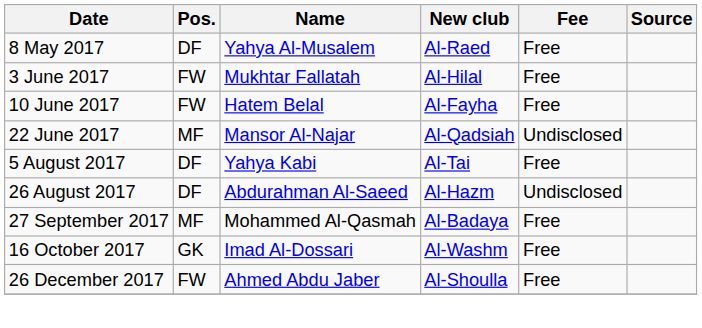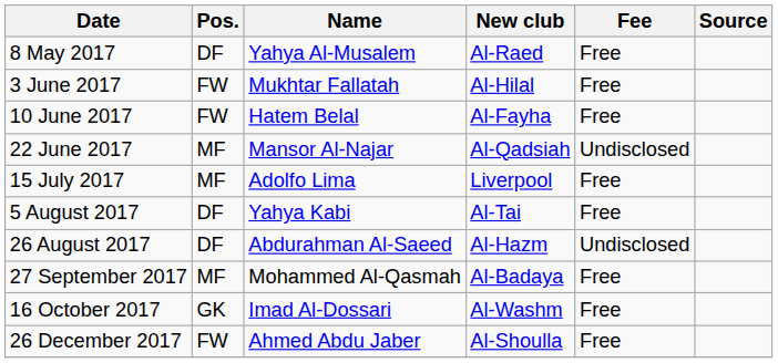 <table class="wikitable" style="text-align:left">
 <tr>
 <th>Date</th>
 <th>Pos.</th>
 <th>Name</th>
 <th>New club</th>
 <th>Fee</th>
 <th>Source</th>
 </tr>
 <tr>
 <td>8 May 2017</td>
 <td>DF</td>
 <td> <a href='#'>Yahya Al-Musalem</a></td>
 <td> <a href='#'>Al-Raed</a></td>
 <td>Free</td>
 <td></td>
 </tr>
 <tr>
 <td>3 June 2017</td>
 <td>FW</td>
 <td> <a href='#'>Mukhtar Fallatah</a></td>
 <td> <a href='#'>Al-Hilal</a></td>
 <td>Free</td>
 <td></td>
 </tr>
 <tr>
 <td>10 June 2017</td>
 <td>FW</td>
 <td> <a href='#'>Hatem Belal</a></td>
 <td> <a href='#'>Al-Fayha</a></td>
 <td>Free</td>
 <td></td>
 </tr>
 <tr>
 <td>22 June 2017</td>
 <td>MF</td>
 <td> <a href='#'>Mansor Al-Najar</a></td>
 <td> <a href='#'>Al-Qadsiah</a></td>
 <td>Undisclosed</td>
+<td></td>
+</tr>
+<tr>
+<td>15 July 2017</td>
+<td>MF</td>
+<td> <a href='#'>Adolfo Lima</a></td>
+<td> <a href='#'>Liverpool</a></td>
+<td>Free</td>
 <td></td>
 </tr>
 <tr>
 <td>5 August 2017</td>
 <td>DF</td>
 <td> <a href='#'>Yahya Kabi</a></td>
 <td> <a href='#'>Al-Tai</a></td>
 <td>Free</td>
 <td></td>
 </tr>
 <tr>
 <td>26 August 2017</td>
 <td>DF</td>
 <td> <a href='#'>Abdurahman Al-Saeed</a></td>
 <td> <a href='#'>Al-Hazm</a></td>
 <td>Undisclosed</td>
 <td></td>
 </tr>
 <tr>
 <td>27 September 2017</td>
 <td>MF</td>
 <td> Mohammed Al-Qasmah</td>
 <td> <a href='#'>Al-Badaya</a></td>
 <td>Free</td>
 <td></td>
 </tr>
 <tr>
 <td>16 October 2017</td>
 <td>GK</td>
 <td> <a href='#'>Imad Al-Dossari</a></td>
 <td> <a href='#'>Al-Washm</a></td>
 <td>Free</td>
 <td></td>
 </tr>
 <tr>
 <td>26 December 2017</td>
 <td>FW</td>
 <td> <a href='#'>Ahmed Abdu Jaber</a></td>
 <td> <a href='#'>Al-Shoulla</a></td>
 <td>Free</td>
 <td></td>
 </tr>
 <tr>
 </tr>
 </table>
